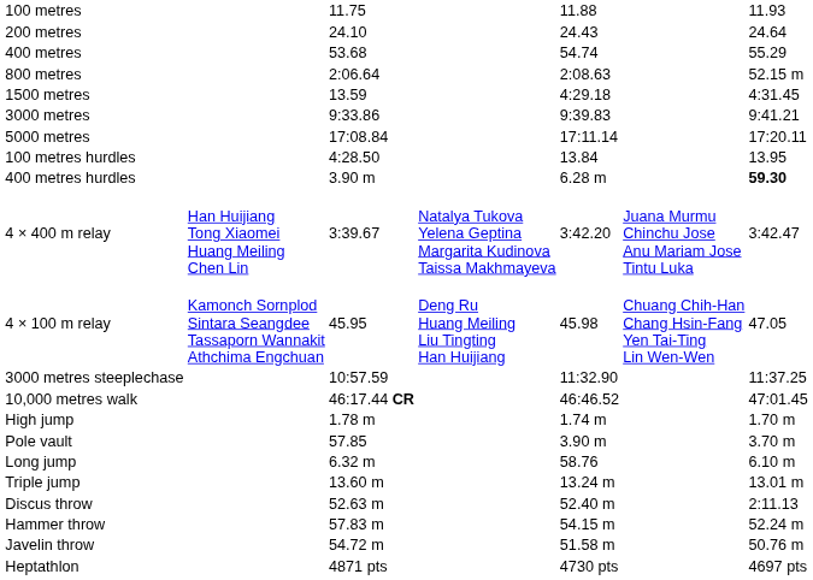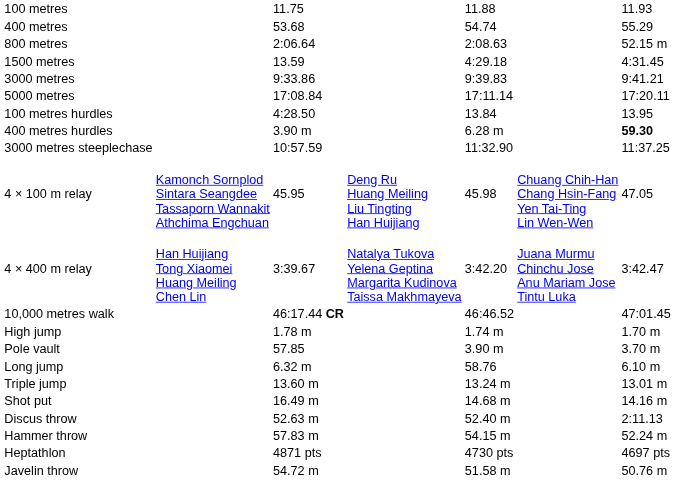 <table>
 <tr>
 <td>100 metres</td>
 <td></td>
 <td>11.75</td>
 <td></td>
 <td>11.88</td>
 <td></td>
 <td>11.93</td>
-</tr>
-<tr>
-<td>200 metres</td>
-<td></td>
-<td>24.10</td>
-<td></td>
-<td>24.43</td>
-<td></td>
-<td>24.64</td>
 </tr>
 <tr>
 <td>400 metres</td>
 <td></td>
 <td>53.68</td>
 <td></td>
 <td>54.74</td>
 <td></td>
 <td>55.29</td>
 </tr>
 <tr>
 <td>800 metres</td>
 <td></td>
 <td>2:06.64</td>
 <td></td>
 <td>2:08.63</td>
 <td></td>
 <td>52.15 m</td>
 </tr>
 <tr>
 <td>1500 metres</td>
 <td></td>
 <td>13.59</td>
 <td></td>
 <td>4:29.18</td>
 <td></td>
 <td>4:31.45</td>
 </tr>
 <tr>
 <td>3000 metres</td>
 <td></td>
 <td>9:33.86</td>
 <td></td>
 <td>9:39.83</td>
 <td></td>
 <td>9:41.21</td>
 </tr>
 <tr>
 <td>5000 metres</td>
 <td></td>
 <td>17:08.84</td>
 <td></td>
 <td>17:11.14</td>
 <td></td>
 <td>17:20.11</td>
 </tr>
 <tr>
 <td>100 metres hurdles</td>
 <td></td>
 <td>4:28.50</td>
 <td></td>
 <td>13.84</td>
 <td></td>
 <td>13.95</td>
 </tr>
 <tr>
 <td>400 metres hurdles</td>
 <td></td>
 <td>3.90 m</td>
 <td></td>
 <td>6.28 m</td>
 <td></td>
 <td><strong>59.30</strong></td>
 </tr>
 <tr>
-<td>4 × 400 m relay</td>
-<td><br><a href='#'>Han Huijiang</a><br><a href='#'>Tong Xiaomei</a><br><a href='#'>Huang Meiling</a><br><a href='#'>Chen Lin</a></td>
-<td>3:39.67</td>
-<td><br><a href='#'>Natalya Tukova</a><br><a href='#'>Yelena Geptina</a><br><a href='#'>Margarita Kudinova</a><br><a href='#'>Taissa Makhmayeva</a></td>
-<td>3:42.20</td>
-<td><br><a href='#'>Juana Murmu</a><br><a href='#'>Chinchu Jose</a><br><a href='#'>Anu Mariam Jose</a><br><a href='#'>Tintu Luka</a></td>
-<td>3:42.47</td>
+<td>3000 metres steeplechase</td>
+<td></td>
+<td>10:57.59</td>
+<td></td>
+<td>11:32.90</td>
+<td></td>
+<td>11:37.25</td>
 </tr>
 <tr>
 <td>4 × 100 m relay</td>
 <td><br><a href='#'>Kamonch Sornplod</a><br><a href='#'>Sintara Seangdee</a><br><a href='#'>Tassaporn Wannakit</a><br><a href='#'>Athchima Engchuan</a></td>
 <td>45.95</td>
 <td><br><a href='#'>Deng Ru</a><br><a href='#'>Huang Meiling</a><br><a href='#'>Liu Tingting</a><br><a href='#'>Han Huijiang</a></td>
 <td>45.98</td>
 <td><br><a href='#'>Chuang Chih-Han</a><br><a href='#'>Chang Hsin-Fang</a><br><a href='#'>Yen Tai-Ting</a><br><a href='#'>Lin Wen-Wen</a></td>
 <td>47.05</td>
 </tr>
 <tr>
-<td>3000 metres steeplechase</td>
-<td></td>
-<td>10:57.59</td>
-<td></td>
-<td>11:32.90</td>
-<td></td>
-<td>11:37.25</td>
+<td>4 × 400 m relay</td>
+<td><br><a href='#'>Han Huijiang</a><br><a href='#'>Tong Xiaomei</a><br><a href='#'>Huang Meiling</a><br><a href='#'>Chen Lin</a></td>
+<td>3:39.67</td>
+<td><br><a href='#'>Natalya Tukova</a><br><a href='#'>Yelena Geptina</a><br><a href='#'>Margarita Kudinova</a><br><a href='#'>Taissa Makhmayeva</a></td>
+<td>3:42.20</td>
+<td><br><a href='#'>Juana Murmu</a><br><a href='#'>Chinchu Jose</a><br><a href='#'>Anu Mariam Jose</a><br><a href='#'>Tintu Luka</a></td>
+<td>3:42.47</td>
 </tr>
 <tr>
 <td>10,000 metres walk</td>
 <td></td>
 <td>46:17.44 <strong>CR</strong></td>
 <td></td>
 <td>46:46.52</td>
 <td></td>
 <td>47:01.45</td>
 </tr>
 <tr>
 <td>High jump</td>
 <td></td>
 <td>1.78 m</td>
 <td></td>
 <td>1.74 m</td>
 <td></td>
 <td>1.70 m</td>
 </tr>
 <tr>
 <td>Pole vault</td>
 <td></td>
 <td>57.85</td>
 <td></td>
 <td>3.90 m</td>
 <td></td>
 <td>3.70 m</td>
 </tr>
 <tr>
 <td>Long jump</td>
 <td></td>
 <td>6.32 m</td>
 <td></td>
 <td>58.76</td>
 <td></td>
 <td>6.10 m</td>
 </tr>
 <tr>
 <td>Triple jump</td>
 <td></td>
 <td>13.60 m</td>
 <td></td>
 <td>13.24 m</td>
 <td></td>
 <td>13.01 m</td>
 </tr>
 <tr>
+<td>Shot put</td>
+<td></td>
+<td>16.49 m</td>
+<td></td>
+<td>14.68 m</td>
+<td></td>
+<td>14.16 m</td>
+</tr>
+<tr>
 <td>Discus throw</td>
 <td></td>
 <td>52.63 m</td>
 <td></td>
 <td>52.40 m</td>
 <td></td>
 <td>2:11.13</td>
 </tr>
 <tr>
 <td>Hammer throw</td>
 <td></td>
 <td>57.83 m</td>
 <td></td>
 <td>54.15 m</td>
 <td></td>
 <td>52.24 m</td>
 </tr>
 <tr>
+<td>Heptathlon</td>
+<td></td>
+<td>4871 pts</td>
+<td></td>
+<td>4730 pts</td>
+<td></td>
+<td>4697 pts</td>
+</tr>
+<tr>
 <td>Javelin throw</td>
 <td></td>
 <td>54.72 m</td>
 <td></td>
 <td>51.58 m</td>
 <td></td>
 <td>50.76 m</td>
 </tr>
-<tr>
-<td>Heptathlon</td>
-<td></td>
-<td>4871 pts</td>
-<td></td>
-<td>4730 pts</td>
-<td></td>
-<td>4697 pts</td>
-</tr>
 </table>
